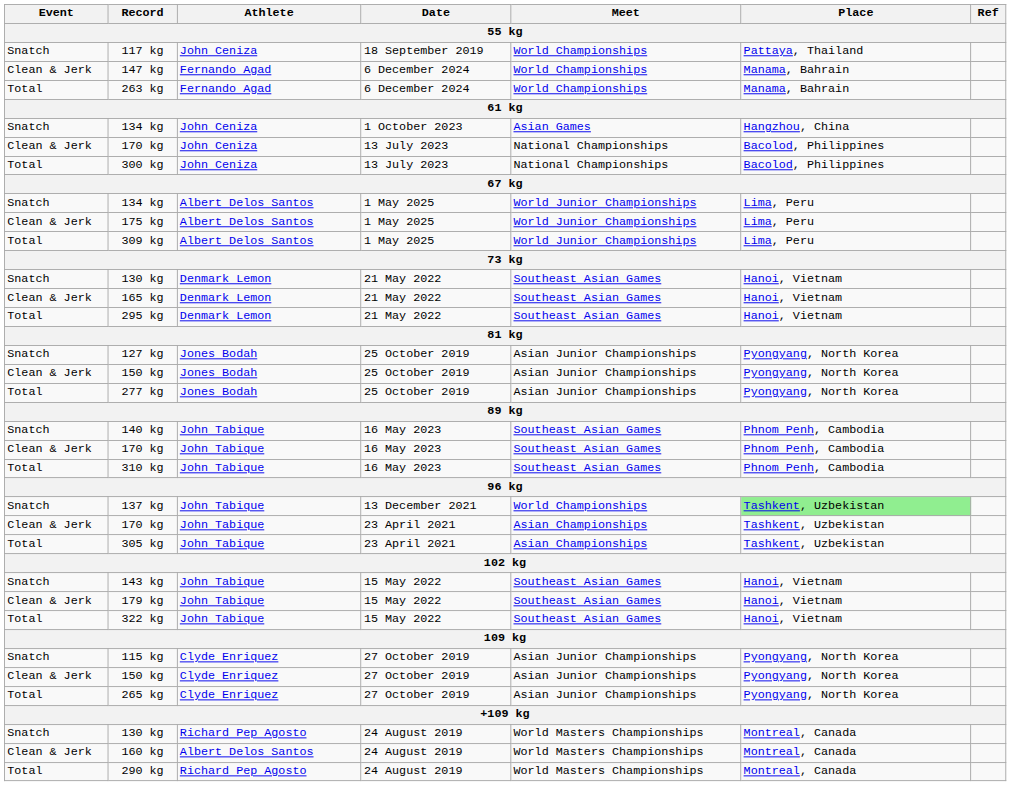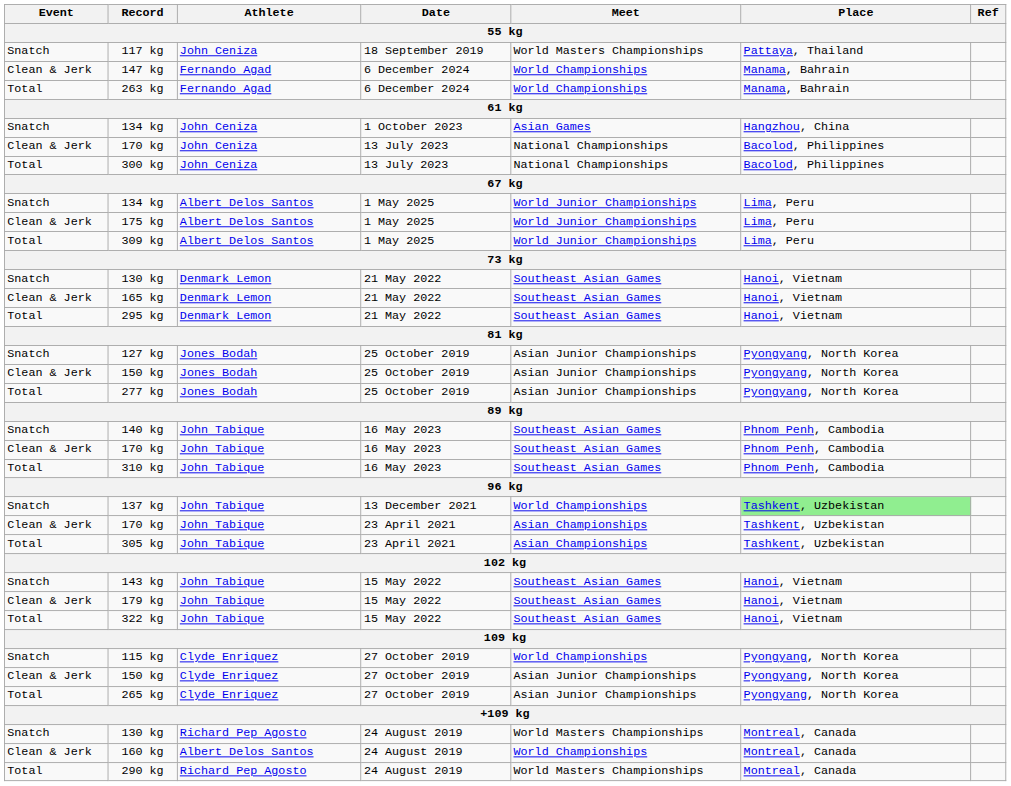 <table class="wikitable" style="font-size:95%;">
 <tr>
 <th width=9%>Event</th>
 <th width=6%>Record</th>
 <th width=16%>Athlete</th>
 <th width=13%>Date</th>
 <th width=20%>Meet</th>
 <th width=20%>Place</th>
 <th width=3%>Ref</th>
 </tr>
 <tr bgcolor="#DDDDDD">
 <th colspan="7">55 kg</th>
 </tr>
 <tr>
 <td>Snatch</td>
 <td align="center">117 kg</td>
 <td><a href='#'>John Ceniza</a></td>
 <td>18 September 2019</td>
-<td><a href='#'>World Championships</a></td>
+<td>World Masters Championships</td>
 <td><a href='#'>Pattaya</a>, Thailand</td>
 <td></td>
 </tr>
 <tr>
 <td>Clean & Jerk</td>
 <td align="center">147 kg</td>
 <td><a href='#'>Fernando Agad</a></td>
 <td>6 December 2024</td>
 <td><a href='#'>World Championships</a></td>
 <td><a href='#'>Manama</a>, Bahrain</td>
 <td></td>
 </tr>
 <tr>
 <td>Total</td>
 <td align="center">263 kg</td>
 <td><a href='#'>Fernando Agad</a></td>
 <td>6 December 2024</td>
 <td><a href='#'>World Championships</a></td>
 <td><a href='#'>Manama</a>, Bahrain</td>
 <td></td>
 </tr>
 <tr bgcolor="#DDDDDD">
 <th colspan="7">61 kg</th>
 </tr>
 <tr>
 <td>Snatch</td>
 <td align="center">134 kg</td>
 <td><a href='#'>John Ceniza</a></td>
 <td>1 October 2023</td>
 <td><a href='#'>Asian Games</a></td>
 <td><a href='#'>Hangzhou</a>, China</td>
 <td></td>
 </tr>
 <tr>
 <td>Clean & Jerk</td>
 <td align="center">170 kg</td>
 <td><a href='#'>John Ceniza</a></td>
 <td>13 July 2023</td>
 <td>National Championships</td>
 <td><a href='#'>Bacolod</a>, Philippines</td>
 <td></td>
 </tr>
 <tr>
 <td>Total</td>
 <td align="center">300 kg</td>
 <td><a href='#'>John Ceniza</a></td>
 <td>13 July 2023</td>
 <td>National Championships</td>
 <td><a href='#'>Bacolod</a>, Philippines</td>
 <td></td>
 </tr>
 <tr bgcolor="#DDDDDD">
 <th colspan="7">67 kg</th>
 </tr>
 <tr>
 <td>Snatch</td>
 <td align="center">134 kg</td>
 <td><a href='#'>Albert Delos Santos</a></td>
 <td>1 May 2025</td>
 <td><a href='#'>World Junior Championships</a></td>
 <td><a href='#'>Lima</a>, Peru</td>
 <td></td>
 </tr>
 <tr>
 <td>Clean & Jerk</td>
 <td align="center">175 kg</td>
 <td><a href='#'>Albert Delos Santos</a></td>
 <td>1 May 2025</td>
 <td><a href='#'>World Junior Championships</a></td>
 <td><a href='#'>Lima</a>, Peru</td>
 <td></td>
 </tr>
 <tr>
 <td>Total</td>
 <td align="center">309 kg</td>
 <td><a href='#'>Albert Delos Santos</a></td>
 <td>1 May 2025</td>
 <td><a href='#'>World Junior Championships</a></td>
 <td><a href='#'>Lima</a>, Peru</td>
 <td></td>
 </tr>
 <tr bgcolor="#DDDDDD">
 <th colspan="7">73 kg</th>
 </tr>
 <tr>
 <td>Snatch</td>
 <td align="center">130 kg</td>
 <td><a href='#'>Denmark Lemon</a></td>
 <td>21 May 2022</td>
 <td><a href='#'>Southeast Asian Games</a></td>
 <td><a href='#'>Hanoi</a>, Vietnam</td>
 <td></td>
 </tr>
 <tr>
 <td>Clean & Jerk</td>
 <td align="center">165 kg</td>
 <td><a href='#'>Denmark Lemon</a></td>
 <td>21 May 2022</td>
 <td><a href='#'>Southeast Asian Games</a></td>
 <td><a href='#'>Hanoi</a>, Vietnam</td>
 <td></td>
 </tr>
 <tr>
 <td>Total</td>
 <td align="center">295 kg</td>
 <td><a href='#'>Denmark Lemon</a></td>
 <td>21 May 2022</td>
 <td><a href='#'>Southeast Asian Games</a></td>
 <td><a href='#'>Hanoi</a>, Vietnam</td>
 <td></td>
 </tr>
 <tr bgcolor="#DDDDDD">
 <th colspan="7">81 kg</th>
 </tr>
 <tr>
 <td>Snatch</td>
 <td align="center">127 kg</td>
 <td><a href='#'>Jones Bodah</a></td>
 <td>25 October 2019</td>
 <td>Asian Junior Championships</td>
 <td><a href='#'>Pyongyang</a>, North Korea</td>
 <td></td>
 </tr>
 <tr>
 <td>Clean & Jerk</td>
 <td align="center">150 kg</td>
 <td><a href='#'>Jones Bodah</a></td>
 <td>25 October 2019</td>
 <td>Asian Junior Championships</td>
 <td><a href='#'>Pyongyang</a>, North Korea</td>
 <td></td>
 </tr>
 <tr>
 <td>Total</td>
 <td align="center">277 kg</td>
 <td><a href='#'>Jones Bodah</a></td>
 <td>25 October 2019</td>
 <td>Asian Junior Championships</td>
 <td><a href='#'>Pyongyang</a>, North Korea</td>
 <td></td>
 </tr>
 <tr bgcolor="#DDDDDD">
 <th colspan="7">89 kg</th>
 </tr>
 <tr>
 <td>Snatch</td>
 <td align="center">140 kg</td>
 <td><a href='#'>John Tabique</a></td>
 <td>16 May 2023</td>
 <td><a href='#'>Southeast Asian Games</a></td>
 <td><a href='#'>Phnom Penh</a>, Cambodia</td>
 <td></td>
 </tr>
 <tr>
 <td>Clean & Jerk</td>
 <td align="center">170 kg</td>
 <td><a href='#'>John Tabique</a></td>
 <td>16 May 2023</td>
 <td><a href='#'>Southeast Asian Games</a></td>
 <td><a href='#'>Phnom Penh</a>, Cambodia</td>
 <td></td>
 </tr>
 <tr>
 <td>Total</td>
 <td align="center">310 kg</td>
 <td><a href='#'>John Tabique</a></td>
 <td>16 May 2023</td>
 <td><a href='#'>Southeast Asian Games</a></td>
 <td><a href='#'>Phnom Penh</a>, Cambodia</td>
 <td></td>
 </tr>
 <tr bgcolor="#DDDDDD">
 <th colspan="7">96 kg</th>
 </tr>
 <tr>
 <td>Snatch</td>
 <td align="center">137 kg</td>
 <td><a href='#'>John Tabique</a></td>
 <td>13 December 2021</td>
 <td><a href='#'>World Championships</a></td>
 <td style="background: lightgreen;"><a href='#'>Tashkent</a>, Uzbekistan</td>
 <td></td>
 </tr>
 <tr>
 <td>Clean & Jerk</td>
 <td align="center">170 kg</td>
 <td><a href='#'>John Tabique</a></td>
 <td>23 April 2021</td>
 <td><a href='#'>Asian Championships</a></td>
 <td><a href='#'>Tashkent</a>, Uzbekistan</td>
 <td></td>
 </tr>
 <tr>
 <td>Total</td>
 <td align="center">305 kg</td>
 <td><a href='#'>John Tabique</a></td>
 <td>23 April 2021</td>
 <td><a href='#'>Asian Championships</a></td>
 <td><a href='#'>Tashkent</a>, Uzbekistan</td>
 <td></td>
 </tr>
 <tr bgcolor="#DDDDDD">
 <th colspan="7">102 kg</th>
 </tr>
 <tr>
 <td>Snatch</td>
 <td align="center">143 kg</td>
 <td><a href='#'>John Tabique</a></td>
 <td>15 May 2022</td>
 <td><a href='#'>Southeast Asian Games</a></td>
 <td><a href='#'>Hanoi</a>, Vietnam</td>
 <td></td>
 </tr>
 <tr>
 <td>Clean & Jerk</td>
 <td align="center">179 kg</td>
 <td><a href='#'>John Tabique</a></td>
 <td>15 May 2022</td>
 <td><a href='#'>Southeast Asian Games</a></td>
 <td><a href='#'>Hanoi</a>, Vietnam</td>
 <td></td>
 </tr>
 <tr>
 <td>Total</td>
 <td align="center">322 kg</td>
 <td><a href='#'>John Tabique</a></td>
 <td>15 May 2022</td>
 <td><a href='#'>Southeast Asian Games</a></td>
 <td><a href='#'>Hanoi</a>, Vietnam</td>
 <td></td>
 </tr>
 <tr bgcolor="#DDDDDD">
 <th colspan="7">109 kg</th>
 </tr>
 <tr>
 <td>Snatch</td>
 <td align="center">115 kg</td>
 <td><a href='#'>Clyde Enriquez</a></td>
 <td>27 October 2019</td>
-<td>Asian Junior Championships</td>
+<td><a href='#'>World Championships</a></td>
 <td><a href='#'>Pyongyang</a>, North Korea</td>
 <td></td>
 </tr>
 <tr>
 <td>Clean & Jerk</td>
 <td align="center">150 kg</td>
 <td><a href='#'>Clyde Enriquez</a></td>
 <td>27 October 2019</td>
 <td>Asian Junior Championships</td>
 <td><a href='#'>Pyongyang</a>, North Korea</td>
 <td></td>
 </tr>
 <tr>
 <td>Total</td>
 <td align="center">265 kg</td>
 <td><a href='#'>Clyde Enriquez</a></td>
 <td>27 October 2019</td>
 <td>Asian Junior Championships</td>
 <td><a href='#'>Pyongyang</a>, North Korea</td>
 <td></td>
 </tr>
 <tr bgcolor="#DDDDDD">
 <th colspan="7">+109 kg</th>
 </tr>
 <tr>
 <td>Snatch</td>
 <td align="center">130 kg</td>
 <td><a href='#'>Richard Pep Agosto</a></td>
 <td>24 August 2019</td>
 <td>World Masters Championships</td>
 <td><a href='#'>Montreal</a>, Canada</td>
 <td></td>
 </tr>
 <tr>
 <td>Clean & Jerk</td>
 <td align="center">160 kg</td>
 <td><a href='#'>Albert Delos Santos</a></td>
 <td>24 August 2019</td>
-<td>World Masters Championships</td>
+<td><a href='#'>World Championships</a></td>
 <td><a href='#'>Montreal</a>, Canada</td>
 <td></td>
 </tr>
 <tr>
 <td>Total</td>
 <td align="center">290 kg</td>
 <td><a href='#'>Richard Pep Agosto</a></td>
 <td>24 August 2019</td>
 <td>World Masters Championships</td>
 <td><a href='#'>Montreal</a>, Canada</td>
 <td></td>
 </tr>
 </table>
